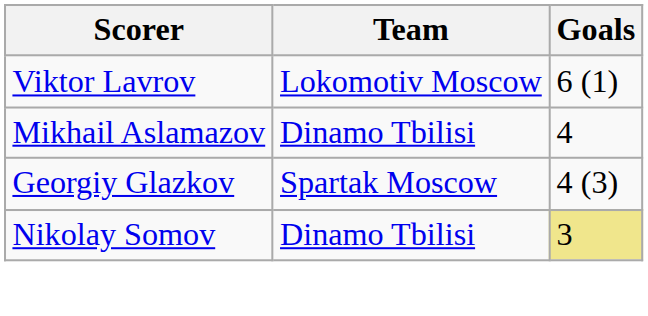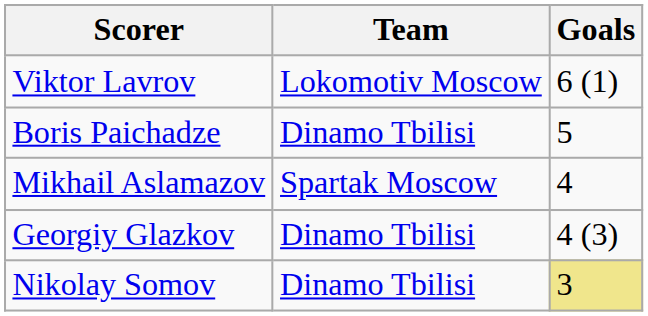 <table class="wikitable">
 <tr>
 <th>Scorer</th>
 <th>Team</th>
 <th>Goals</th>
 </tr>
 <tr>
 <td><a href='#'>Viktor Lavrov</a></td>
 <td><a href='#'>Lokomotiv Moscow</a></td>
 <td>6 (1)</td>
 </tr>
 <tr>
+<td><a href='#'>Boris Paichadze</a></td>
+<td><a href='#'>Dinamo Tbilisi</a></td>
+<td>5</td>
+</tr>
+<tr>
 <td><a href='#'>Mikhail Aslamazov</a></td>
-<td><a href='#'>Dinamo Tbilisi</a></td>
+<td><a href='#'>Spartak Moscow</a></td>
 <td>4</td>
 </tr>
 <tr>
 <td><a href='#'>Georgiy Glazkov</a></td>
-<td><a href='#'>Spartak Moscow</a></td>
+<td><a href='#'>Dinamo Tbilisi</a></td>
 <td>4 (3)</td>
 </tr>
 <tr>
 <td><a href='#'>Nikolay Somov</a></td>
 <td><a href='#'>Dinamo Tbilisi</a></td>
 <td style="background: khaki;">3</td>
 </tr>
 </table>
